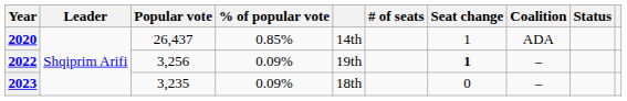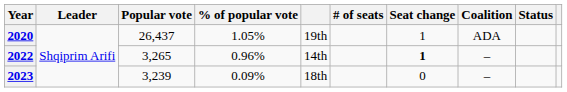 <table class="wikitable" style="text-align:center">
 <tr>
 <th>Year</th>
 <th>Leader</th>
 <th>Popular vote</th>
 <th>% of popular vote</th>
 <th></th>
 <th># of seats</th>
 <th>Seat change</th>
 <th>Coalition</th>
 <th>Status</th>
 <th></th>
 </tr>
 <tr>
 <th><a href='#'>2020</a></th>
 <td rowspan="3"><a href='#'>Shqiprim Arifi</a></td>
 <td>26,437</td>
-<td>0.85%</td>
-<td> 14th</td>
+<td>1.05%</td>
+<td> 19th</td>
 <td></td>
 <td> 1</td>
 <td>ADA</td>
 <td></td>
 <td></td>
 </tr>
 <tr>
 <th><a href='#'>2022</a></th>
-<td>3,256</td>
-<td>0.09%</td>
-<td> 19th</td>
+<td>3,265</td>
+<td>0.96%</td>
+<td> 14th</td>
 <td></td>
 <td><strong> 1</strong></td>
 <td>–</td>
 <td></td>
 <td></td>
 </tr>
 <tr>
 <th><a href='#'>2023</a></th>
-<td>3,235</td>
+<td>3,239</td>
 <td>0.09%</td>
 <td> 18th</td>
 <td></td>
 <td> 0</td>
 <td>–</td>
 <td></td>
 <td></td>
 </tr>
 </table>
